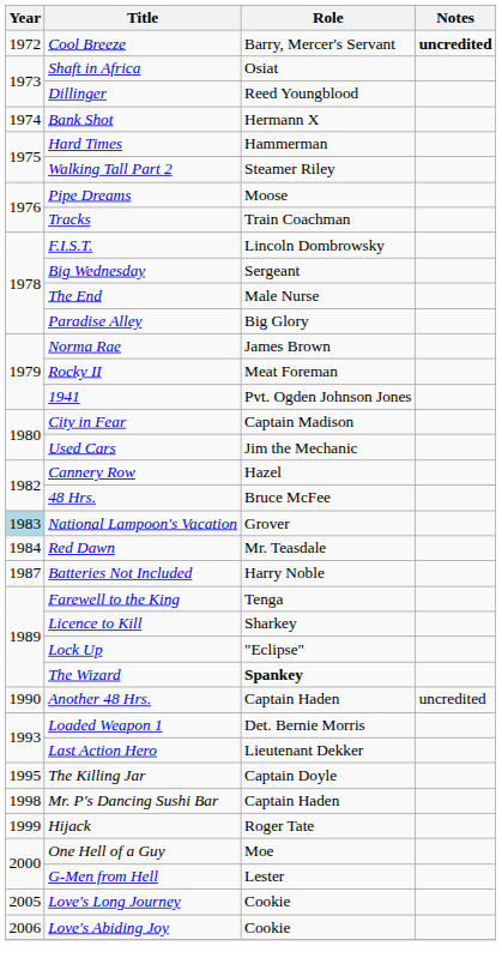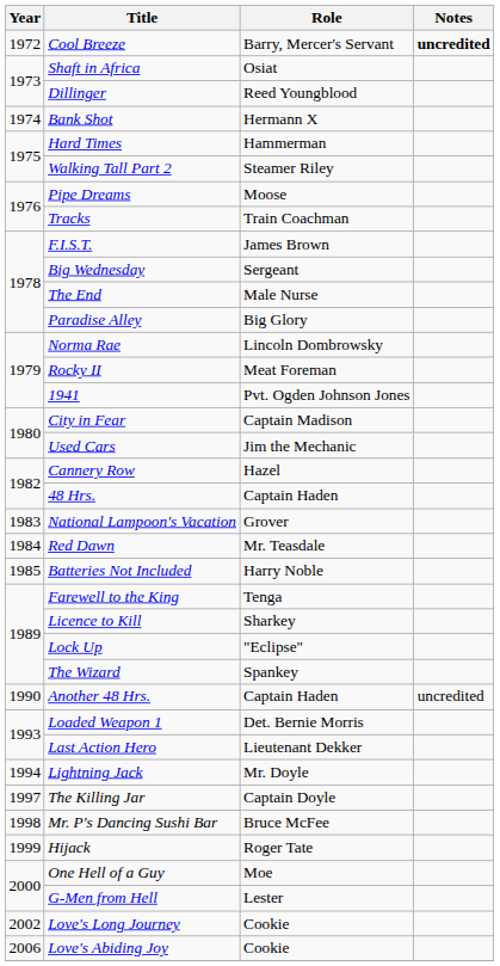 <table class="wikitable sortable">
 <tr>
 <th>Year</th>
 <th>Title</th>
 <th>Role</th>
 <th class = "unsortable">Notes</th>
 </tr>
 <tr>
 <td>1972</td>
 <td><em><a href='#'>Cool Breeze</a></em></td>
 <td>Barry, Mercer's Servant</td>
 <td><strong>uncredited</strong></td>
 </tr>
 <tr>
 <td rowspan=2>1973</td>
 <td><em><a href='#'>Shaft in Africa</a></em></td>
 <td>Osiat</td>
 <td></td>
 </tr>
 <tr>
 <td><em><a href='#'>Dillinger</a></em></td>
 <td>Reed Youngblood</td>
 <td></td>
 </tr>
 <tr>
 <td>1974</td>
 <td><em><a href='#'>Bank Shot</a></em></td>
 <td>Hermann X</td>
 <td></td>
 </tr>
 <tr>
 <td rowspan=2>1975</td>
 <td><em><a href='#'>Hard Times</a></em></td>
 <td>Hammerman</td>
 <td></td>
 </tr>
 <tr>
 <td><em><a href='#'>Walking Tall Part 2</a></em></td>
 <td>Steamer Riley</td>
 <td></td>
 </tr>
 <tr>
 <td rowspan=2>1976</td>
 <td><em><a href='#'>Pipe Dreams</a></em></td>
 <td>Moose</td>
 <td></td>
 </tr>
 <tr>
 <td><em><a href='#'>Tracks</a></em></td>
 <td>Train Coachman</td>
 <td></td>
 </tr>
 <tr>
 <td rowspan=4>1978</td>
 <td><em><a href='#'>F.I.S.T.</a></em></td>
-<td>Lincoln Dombrowsky</td>
+<td>James Brown</td>
 <td></td>
 </tr>
 <tr>
 <td><em><a href='#'>Big Wednesday</a></em></td>
 <td>Sergeant</td>
 <td></td>
 </tr>
 <tr>
 <td><em><a href='#'>The End</a></em></td>
 <td>Male Nurse</td>
 <td></td>
 </tr>
 <tr>
 <td><em><a href='#'>Paradise Alley</a></em></td>
 <td>Big Glory</td>
 <td></td>
 </tr>
 <tr>
 <td rowspan=3>1979</td>
 <td><em><a href='#'>Norma Rae</a></em></td>
-<td>James Brown</td>
+<td>Lincoln Dombrowsky</td>
 <td></td>
 </tr>
 <tr>
 <td><em><a href='#'>Rocky II</a></em></td>
 <td>Meat Foreman</td>
 <td></td>
 </tr>
 <tr>
 <td><em><a href='#'>1941</a></em></td>
 <td>Pvt. Ogden Johnson Jones</td>
 <td></td>
 </tr>
 <tr>
 <td rowspan=2>1980</td>
 <td><em><a href='#'>City in Fear</a></em></td>
 <td>Captain Madison</td>
 <td></td>
 </tr>
 <tr>
 <td><em><a href='#'>Used Cars</a></em></td>
 <td>Jim the Mechanic</td>
 <td></td>
 </tr>
 <tr>
 <td rowspan=2>1982</td>
 <td><em><a href='#'>Cannery Row</a></em></td>
 <td>Hazel</td>
 <td></td>
 </tr>
 <tr>
 <td><em><a href='#'>48 Hrs.</a></em></td>
-<td>Bruce McFee</td>
+<td>Captain Haden</td>
 <td></td>
 </tr>
 <tr>
-<td style="background: lightblue;">1983</td>
+<td>1983</td>
 <td><em><a href='#'>National Lampoon's Vacation</a></em></td>
 <td>Grover</td>
 <td></td>
 </tr>
 <tr>
 <td>1984</td>
 <td><em><a href='#'>Red Dawn</a></em></td>
 <td>Mr. Teasdale</td>
 <td></td>
 </tr>
 <tr>
-<td>1987</td>
+<td>1985</td>
 <td><em><a href='#'>Batteries Not Included</a></em></td>
 <td>Harry Noble</td>
 <td></td>
 </tr>
 <tr>
 <td rowspan=4>1989</td>
 <td><em><a href='#'>Farewell to the King</a></em></td>
 <td>Tenga</td>
 <td></td>
 </tr>
 <tr>
 <td><em><a href='#'>Licence to Kill</a></em></td>
 <td>Sharkey</td>
 <td></td>
 </tr>
 <tr>
 <td><em><a href='#'>Lock Up</a></em></td>
 <td>"Eclipse"</td>
 <td></td>
 </tr>
 <tr>
 <td><em><a href='#'>The Wizard</a></em></td>
-<td><strong>Spankey</strong></td>
+<td>Spankey</td>
 <td></td>
 </tr>
 <tr>
 <td>1990</td>
 <td><em><a href='#'>Another 48 Hrs.</a></em></td>
 <td>Captain Haden</td>
 <td>uncredited</td>
 </tr>
 <tr>
 <td rowspan=2>1993</td>
 <td><em><a href='#'>Loaded Weapon 1</a></em></td>
 <td>Det. Bernie Morris</td>
 <td></td>
 </tr>
 <tr>
 <td><em><a href='#'>Last Action Hero</a></em></td>
 <td>Lieutenant Dekker</td>
 <td></td>
 </tr>
 <tr>
-<td>1995</td>
+<td>1994</td>
+<td><em><a href='#'>Lightning Jack</a></em></td>
+<td>Mr. Doyle</td>
+<td></td>
+</tr>
+<tr>
+<td>1997</td>
 <td><em>The Killing Jar</em></td>
 <td>Captain Doyle</td>
 <td></td>
 </tr>
 <tr>
 <td>1998</td>
 <td><em>Mr. P's Dancing Sushi Bar</em></td>
-<td>Captain Haden</td>
+<td>Bruce McFee</td>
 <td></td>
 </tr>
 <tr>
 <td>1999</td>
 <td><em>Hijack</em></td>
 <td>Roger Tate</td>
 <td></td>
 </tr>
 <tr>
 <td rowspan=2>2000</td>
 <td><em>One Hell of a Guy</em></td>
 <td>Moe</td>
 <td></td>
 </tr>
 <tr>
 <td><em><a href='#'>G-Men from Hell</a></em></td>
 <td>Lester</td>
 <td></td>
 </tr>
 <tr>
-<td>2005</td>
+<td>2002</td>
 <td><em><a href='#'>Love's Long Journey</a></em></td>
 <td>Cookie</td>
 <td></td>
 </tr>
 <tr>
 <td>2006</td>
 <td><em><a href='#'>Love's Abiding Joy</a></em></td>
 <td>Cookie</td>
 <td></td>
 </tr>
 <tr>
 </tr>
 </table>
